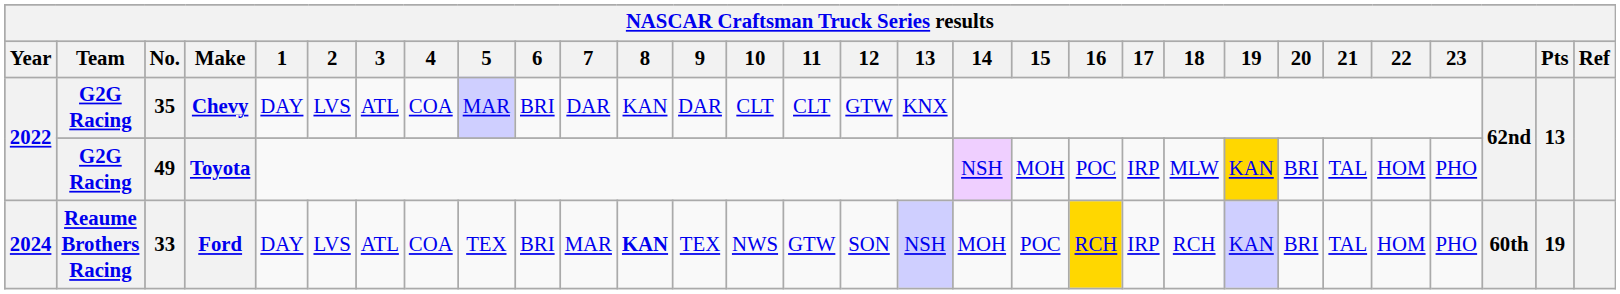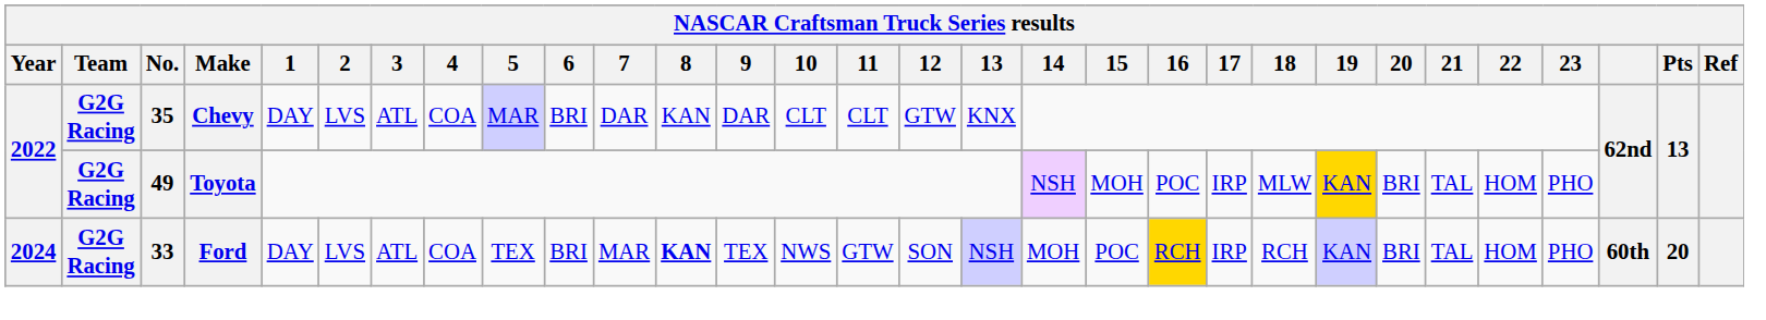 <table class="wikitable" style="text-align:center; font-size:75%">
 <tr>
 <th colspan=30><a href='#'>NASCAR Craftsman Truck Series</a> results</th>
 </tr>
 <tr>
 <th>Year</th>
 <th>Team</th>
 <th>No.</th>
 <th>Make</th>
 <th>1</th>
 <th>2</th>
 <th>3</th>
 <th>4</th>
 <th>5</th>
 <th>6</th>
 <th>7</th>
 <th>8</th>
 <th>9</th>
 <th>10</th>
 <th>11</th>
 <th>12</th>
 <th>13</th>
 <th>14</th>
 <th>15</th>
 <th>16</th>
 <th>17</th>
 <th>18</th>
 <th>19</th>
 <th>20</th>
 <th>21</th>
 <th>22</th>
 <th>23</th>
 <th></th>
 <th>Pts</th>
 <th>Ref</th>
 </tr>
 <tr>
 <th rowspan=2><a href='#'>2022</a></th>
 <th><a href='#'>G2G Racing</a></th>
 <th>35</th>
 <th><a href='#'>Chevy</a></th>
 <td><a href='#'>DAY</a></td>
 <td><a href='#'>LVS</a></td>
 <td><a href='#'>ATL</a></td>
 <td><a href='#'>COA</a></td>
 <td style="background:#CFCFFF;"><a href='#'>MAR</a><br></td>
 <td><a href='#'>BRI</a></td>
 <td><a href='#'>DAR</a></td>
 <td><a href='#'>KAN</a></td>
 <td><a href='#'>DAR</a></td>
 <td><a href='#'>CLT</a></td>
 <td><a href='#'>CLT</a></td>
 <td><a href='#'>GTW</a></td>
 <td><a href='#'>KNX</a></td>
 <td colspan=10></td>
 <th rowspan=2>62nd</th>
 <th rowspan=2>13</th>
 <th rowspan=2></th>
 </tr>
 <tr>
 <th><a href='#'>G2G Racing</a></th>
 <th>49</th>
 <th><a href='#'>Toyota</a></th>
 <td colspan=13></td>
 <td style="background:#EFCFFF;"><a href='#'>NSH</a><br></td>
 <td><a href='#'>MOH</a></td>
 <td><a href='#'>POC</a></td>
 <td><a href='#'>IRP</a></td>
 <td><a href='#'>MLW</a></td>
 <td style="background: gold;"><a href='#'>KAN</a></td>
 <td><a href='#'>BRI</a></td>
 <td><a href='#'>TAL</a></td>
 <td><a href='#'>HOM</a></td>
 <td><a href='#'>PHO</a></td>
 </tr>
 <tr>
 <th><a href='#'>2024</a></th>
-<th><a href='#'>Reaume Brothers Racing</a></th>
+<th><a href='#'>G2G Racing</a></th>
 <th>33</th>
 <th><a href='#'>Ford</a></th>
 <td><a href='#'>DAY</a></td>
 <td><a href='#'>LVS</a></td>
 <td><a href='#'>ATL</a></td>
 <td><a href='#'>COA</a></td>
 <td><a href='#'>TEX</a></td>
 <td><a href='#'>BRI</a></td>
 <td><a href='#'>MAR</a></td>
 <td><strong><a href='#'>KAN</a></strong></td>
 <td><a href='#'>TEX</a></td>
 <td><a href='#'>NWS</a></td>
 <td><a href='#'>GTW</a></td>
 <td><a href='#'>SON</a></td>
 <td style="background:#CFCFFF;"><a href='#'>NSH</a><br></td>
 <td><a href='#'>MOH</a></td>
 <td><a href='#'>POC</a></td>
 <td style="background: gold;"><a href='#'>RCH</a></td>
 <td><a href='#'>IRP</a></td>
 <td><a href='#'>RCH</a></td>
 <td style="background:#CFCFFF;"><a href='#'>KAN</a><br></td>
 <td><a href='#'>BRI</a></td>
 <td><a href='#'>TAL</a></td>
 <td><a href='#'>HOM</a></td>
 <td><a href='#'>PHO</a></td>
 <th>60th</th>
-<th>19</th>
+<th>20</th>
 <th></th>
 </tr>
 </table>
